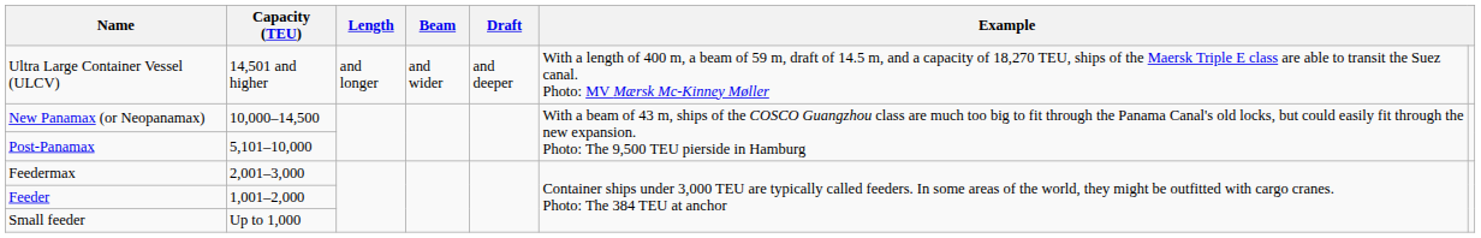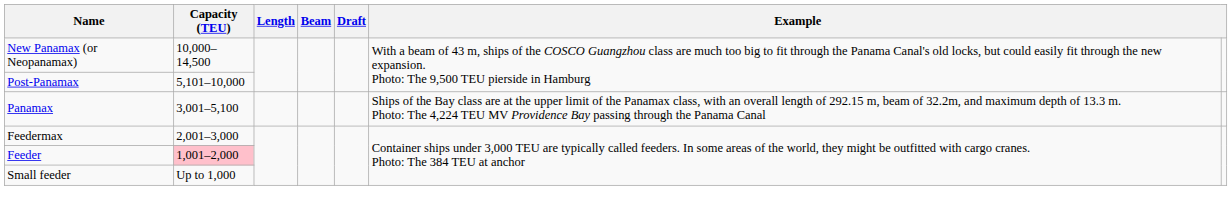 <table class="wikitable plainrowheaders">
 <tr>
 <th>Name</th>
 <th>Capacity<br>(<a href='#'>TEU</a>)</th>
 <th><a href='#'>Length</a></th>
 <th><a href='#'>Beam</a></th>
 <th><a href='#'>Draft</a></th>
 <th colspan="2">Example</th>
-</tr>
-<tr>
-<td>Ultra Large Container Vessel (ULCV)</td>
-<td>14,501 and higher</td>
-<td> and longer</td>
-<td> and wider</td>
-<td> and deeper</td>
-<td>With a length of 400 m, a beam of 59 m, draft of 14.5 m, and a capacity of 18,270 TEU, ships of the <a href='#'>Maersk Triple E class</a> are able to transit the Suez canal.<br>Photo: <a href='#'>MV <em>Mærsk Mc-Kinney Møller</em></a></td>
-<td></td>
 </tr>
 <tr>
 <td><a href='#'>New Panamax</a> (or Neopanamax)</td>
 <td>10,000–14,500</td>
 <td rowspan="2"></td>
 <td rowspan="2"></td>
 <td rowspan="2"></td>
 <td rowspan="2">With a beam of 43 m, ships of the <em>COSCO Guangzhou</em> class are much too big to fit through the Panama Canal's old locks, but could easily fit through the new expansion.<br>Photo:  The 9,500 TEU  pierside in Hamburg</td>
 <td rowspan="2"></td>
 </tr>
 <tr>
 <td><a href='#'>Post-Panamax</a></td>
 <td>5,101–10,000</td>
 </tr>
 <tr>
+<td><a href='#'>Panamax</a></td>
+<td>3,001–5,100</td>
+<td><br></td>
+<td></td>
+<td></td>
+<td>Ships of the Bay class are at the upper limit of the Panamax class, with an overall length of 292.15 m, beam of 32.2m, and maximum depth of 13.3 m.<br>Photo: The 4,224 TEU MV <em>Providence Bay</em> passing through the Panama Canal</td>
+<td></td>
+</tr>
+<tr>
 <td>Feedermax</td>
 <td>2,001–3,000</td>
 <td rowspan="3"></td>
 <td rowspan="3"></td>
 <td rowspan="3"></td>
 <td rowspan="3">Container ships under 3,000 TEU are typically called feeders. In some areas of the world, they might be outfitted with cargo cranes.<br>Photo: The 384 TEU  at anchor</td>
 <td rowspan="3"></td>
 </tr>
 <tr>
 <td><a href='#'>Feeder</a></td>
-<td>1,001–2,000</td>
+<td style="background: pink;">1,001–2,000</td>
 </tr>
 <tr>
 <td>Small feeder</td>
 <td>Up to 1,000</td>
 </tr>
 </table>
